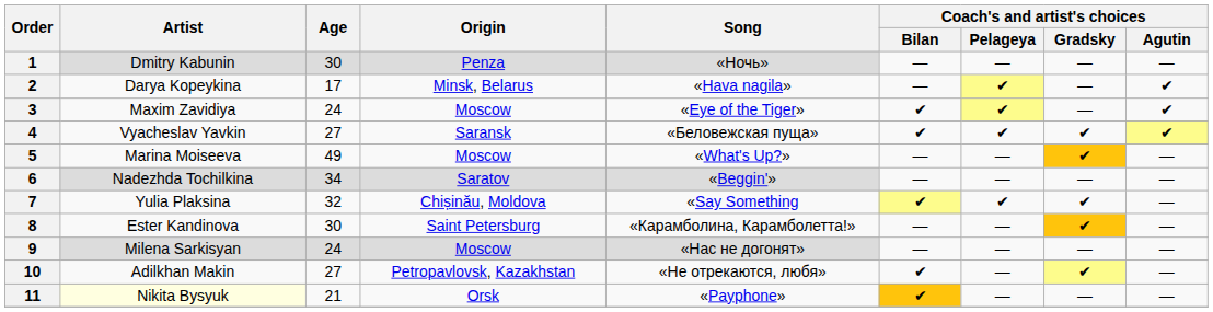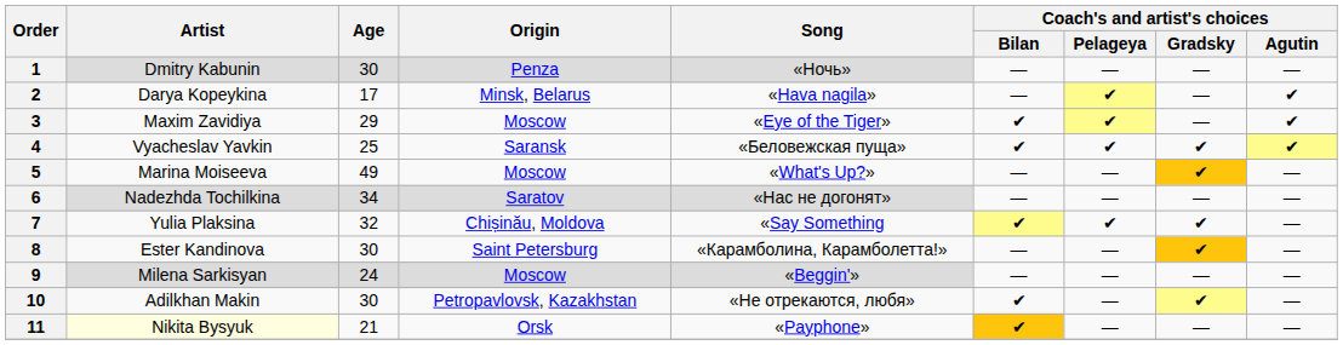 <table class="wikitable" style="text-align:center; line-height:17px; width:100%;">
 <tr>
 <th scope="col" rowspan=2 style="width:04%;">Order</th>
 <th scope="col" rowspan=2 style="width:18%;">Artist</th>
 <th scope="col" rowspan=2 style="width:04%;">Age</th>
 <th scope="col" rowspan=2 style="width:18%;">Origin</th>
 <th scope="col" rowspan=2 style="width:20%;">Song</th>
 <th scope="col" colspan=4 style="width:24%;">Coach's and artist's choices</th>
 </tr>
 <tr>
 <th style="width:06%;">Bilan</th>
 <th style="width:06%;">Pelageya</th>
 <th style="width:06%;">Gradsky</th>
 <th style="width:06%;">Agutin</th>
 </tr>
 <tr>
 <th>1</th>
 <td style="background-color:#DCDCDC;">Dmitry Kabunin</td>
 <td style="background-color:#DCDCDC;">30</td>
 <td style="background-color:#DCDCDC;"><a href='#'>Penza</a></td>
 <td style="background-color:#DCDCDC;">«Ночь»</td>
 <td>—</td>
 <td>—</td>
 <td>—</td>
 <td>—</td>
 </tr>
 <tr>
 <th>2</th>
 <td>Darya Kopeykina</td>
 <td>17</td>
 <td><a href='#'>Minsk</a>, <a href='#'>Belarus</a></td>
 <td>«<a href='#'>Hava nagila</a>»</td>
 <td>—</td>
 <td style="background-color:#fdfc8c;">✔</td>
 <td>—</td>
 <td>✔</td>
 </tr>
 <tr>
 <th>3</th>
 <td>Maxim Zavidiya</td>
-<td>24</td>
+<td>29</td>
 <td><a href='#'>Moscow</a></td>
 <td>«<a href='#'>Eye of the Tiger</a>»</td>
 <td>✔</td>
 <td style="background-color:#fdfc8c;">✔</td>
 <td>—</td>
 <td>✔</td>
 </tr>
 <tr>
 <th>4</th>
 <td>Vyacheslav Yavkin</td>
-<td>27</td>
+<td>25</td>
 <td><a href='#'>Saransk</a></td>
 <td>«Беловежская пуща»</td>
 <td>✔</td>
 <td>✔</td>
 <td>✔</td>
 <td style="background-color:#fdfc8c;">✔</td>
 </tr>
 <tr>
 <th>5</th>
 <td>Marina Moiseeva</td>
 <td>49</td>
 <td><a href='#'>Moscow</a></td>
 <td>«<a href='#'>What's Up?</a>»</td>
 <td>—</td>
 <td>—</td>
 <td style="background-color:#FFC40C;">✔</td>
 <td>—</td>
 </tr>
 <tr>
 <th>6</th>
 <td style="background-color:#DCDCDC;">Nadezhda Tochilkina</td>
 <td style="background-color:#DCDCDC;">34</td>
 <td style="background-color:#DCDCDC;"><a href='#'>Saratov</a></td>
-<td style="background-color:#DCDCDC;">«<a href='#'>Beggin'</a>»</td>
+<td style="background-color:#DCDCDC;">«Нас не догонят»</td>
 <td>—</td>
 <td>—</td>
 <td>—</td>
 <td>—</td>
 </tr>
 <tr>
 <th>7</th>
 <td>Yulia Plaksina</td>
 <td>32</td>
 <td><a href='#'>Chișinău</a>, <a href='#'>Moldova</a></td>
 <td>«<a href='#'>Say Something</a></td>
 <td style="background-color:#fdfc8c;">✔</td>
 <td>✔</td>
 <td>✔</td>
 <td>—</td>
 </tr>
 <tr>
 <th>8</th>
 <td>Ester Kandinova</td>
 <td>30</td>
 <td><a href='#'>Saint Petersburg</a></td>
 <td>«Карамболина, Карамболетта!»</td>
 <td>—</td>
 <td>—</td>
 <td style="background-color:#FFC40C;">✔</td>
 <td>—</td>
 </tr>
 <tr>
 <th>9</th>
 <td style="background-color:#DCDCDC;">Milena Sarkisyan</td>
 <td style="background-color:#DCDCDC;">24</td>
 <td style="background-color:#DCDCDC;"><a href='#'>Moscow</a></td>
-<td style="background-color:#DCDCDC;">«Нас не догонят»</td>
+<td style="background-color:#DCDCDC;">«<a href='#'>Beggin'</a>»</td>
 <td>—</td>
 <td>—</td>
 <td>—</td>
 <td>—</td>
 </tr>
 <tr>
 <th>10</th>
 <td>Adilkhan Makin</td>
-<td>27</td>
+<td>30</td>
 <td><a href='#'>Petropavlovsk</a>, <a href='#'>Kazakhstan</a></td>
 <td>«Не отрекаются, любя»</td>
 <td>✔</td>
 <td>—</td>
 <td style="background-color:#fdfc8c;">✔</td>
 <td>—</td>
 </tr>
 <tr>
 <th>11</th>
 <td style="background: lightyellow;">Nikita Bysyuk</td>
 <td>21</td>
 <td><a href='#'>Orsk</a></td>
 <td>«<a href='#'>Payphone</a>»</td>
 <td style="background-color:#FFC40C;">✔</td>
 <td>—</td>
 <td>—</td>
 <td>—</td>
 </tr>
 <tr>
 </tr>
 </table>
